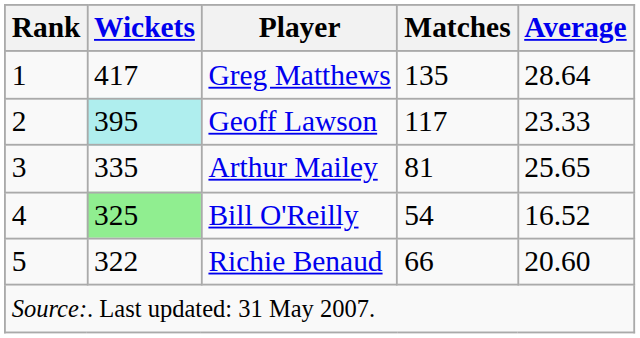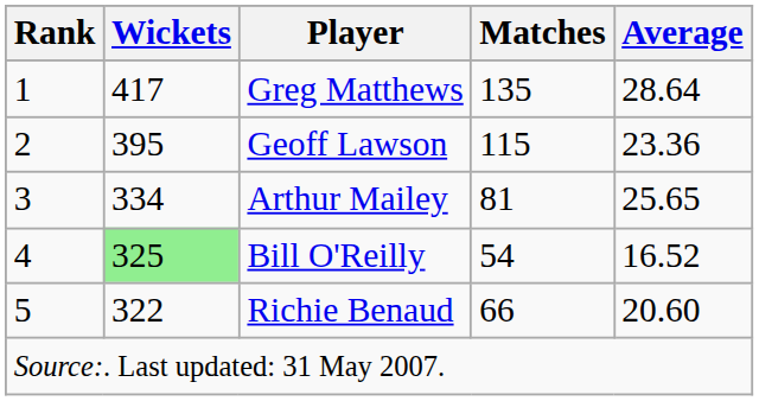 <table class="wikitable">
 <tr>
 <th>Rank</th>
 <th><a href='#'>Wickets</a></th>
 <th>Player</th>
 <th>Matches</th>
 <th><a href='#'>Average</a></th>
 </tr>
 <tr>
 <td>1</td>
 <td>417</td>
 <td><a href='#'>Greg Matthews</a></td>
 <td>135</td>
 <td>28.64</td>
 </tr>
 <tr>
 <td>2</td>
-<td style="background: paleturquoise;">395</td>
+<td>395</td>
 <td><a href='#'>Geoff Lawson</a></td>
-<td>117</td>
-<td>23.33</td>
+<td>115</td>
+<td>23.36</td>
 </tr>
 <tr>
 <td>3</td>
-<td>335</td>
+<td>334</td>
 <td><a href='#'>Arthur Mailey</a></td>
 <td>81</td>
 <td>25.65</td>
 </tr>
 <tr>
 <td>4</td>
 <td style="background: lightgreen;">325</td>
 <td><a href='#'>Bill O'Reilly</a></td>
 <td>54</td>
 <td>16.52</td>
 </tr>
 <tr>
 <td>5</td>
 <td>322</td>
 <td><a href='#'>Richie Benaud</a></td>
 <td>66</td>
 <td>20.60</td>
 </tr>
 <tr>
 <td colspan=5><small><em>Source:</em>. Last updated: 31 May 2007.</small></td>
 </tr>
 </table>
